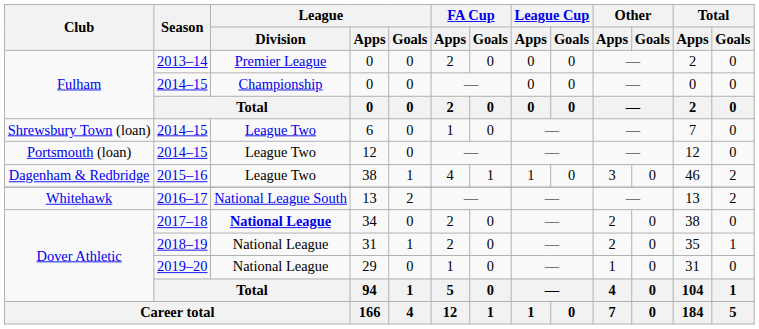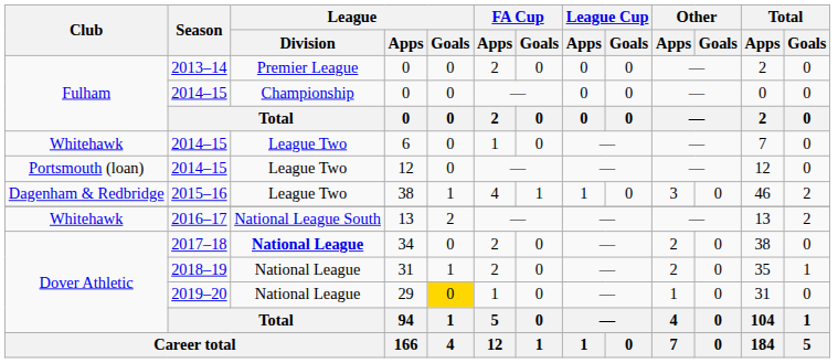 <table class="wikitable" style="text-align: center;">
 <tr>
 <th rowspan="2">Club</th>
 <th rowspan="2">Season</th>
 <th colspan="3">League</th>
 <th colspan="2"><a href='#'>FA Cup</a></th>
 <th colspan="2"><a href='#'>League Cup</a></th>
 <th colspan="2">Other</th>
 <th colspan="2">Total</th>
 </tr>
 <tr>
 <th>Division</th>
 <th>Apps</th>
 <th>Goals</th>
 <th>Apps</th>
 <th>Goals</th>
 <th>Apps</th>
 <th>Goals</th>
 <th>Apps</th>
 <th>Goals</th>
 <th>Apps</th>
 <th>Goals</th>
 </tr>
 <tr>
 <td rowspan=3><a href='#'>Fulham</a></td>
 <td><a href='#'>2013–14</a></td>
 <td><a href='#'>Premier League</a></td>
 <td>0</td>
 <td>0</td>
 <td>2</td>
 <td>0</td>
 <td>0</td>
 <td>0</td>
 <td colspan="2">—</td>
 <td>2</td>
 <td>0</td>
 </tr>
 <tr>
 <td><a href='#'>2014–15</a></td>
 <td><a href='#'>Championship</a></td>
 <td>0</td>
 <td>0</td>
 <td colspan="2">—</td>
 <td>0</td>
 <td>0</td>
 <td colspan="2">—</td>
 <td>0</td>
 <td>0</td>
 </tr>
 <tr>
 <th colspan=2>Total</th>
 <th>0</th>
 <th>0</th>
 <th>2</th>
 <th>0</th>
 <th>0</th>
 <th>0</th>
 <th colspan="2">—</th>
 <th>2</th>
 <th>0</th>
 </tr>
 <tr>
-<td><a href='#'>Shrewsbury Town</a> (loan)</td>
+<td><a href='#'>Whitehawk</a></td>
 <td><a href='#'>2014–15</a></td>
 <td><a href='#'>League Two</a></td>
 <td>6</td>
 <td>0</td>
 <td>1</td>
 <td>0</td>
 <td colspan="2">—</td>
 <td colspan="2">—</td>
 <td>7</td>
 <td>0</td>
 </tr>
 <tr>
 <td><a href='#'>Portsmouth</a> (loan)</td>
 <td><a href='#'>2014–15</a></td>
 <td>League Two</td>
 <td>12</td>
 <td>0</td>
 <td colspan="2">—</td>
 <td colspan="2">—</td>
 <td colspan="2">—</td>
 <td>12</td>
 <td>0</td>
 </tr>
 <tr>
 <td><a href='#'>Dagenham & Redbridge</a></td>
 <td><a href='#'>2015–16</a></td>
 <td>League Two</td>
 <td>38</td>
 <td>1</td>
 <td>4</td>
 <td>1</td>
 <td>1</td>
 <td>0</td>
 <td>3</td>
 <td>0</td>
 <td>46</td>
 <td>2</td>
 </tr>
 <tr>
 </tr>
 <tr>
 <td><a href='#'>Whitehawk</a></td>
 <td><a href='#'>2016–17</a></td>
 <td><a href='#'>National League South</a></td>
 <td>13</td>
 <td>2</td>
 <td colspan="2">—</td>
 <td colspan="2">—</td>
 <td colspan="2">—</td>
 <td>13</td>
 <td>2</td>
 </tr>
 <tr>
 <td rowspan=4><a href='#'>Dover Athletic</a></td>
 <td><a href='#'>2017–18</a></td>
 <td><strong><a href='#'>National League</a></strong></td>
 <td>34</td>
 <td>0</td>
 <td>2</td>
 <td>0</td>
 <td colspan="2">—</td>
 <td>2</td>
 <td>0</td>
 <td>38</td>
 <td>0</td>
 </tr>
 <tr>
 <td><a href='#'>2018–19</a></td>
 <td>National League</td>
 <td>31</td>
 <td>1</td>
 <td>2</td>
 <td>0</td>
 <td colspan="2">—</td>
 <td>2</td>
 <td>0</td>
 <td>35</td>
 <td>1</td>
 </tr>
 <tr>
 <td><a href='#'>2019–20</a></td>
 <td>National League</td>
 <td>29</td>
-<td>0</td>
+<td style="background: gold;">0</td>
 <td>1</td>
 <td>0</td>
 <td colspan="2">—</td>
 <td>1</td>
 <td>0</td>
 <td>31</td>
 <td>0</td>
 </tr>
 <tr>
 <th colspan=2>Total</th>
 <th>94</th>
 <th>1</th>
 <th>5</th>
 <th>0</th>
 <th colspan="2">—</th>
 <th>4</th>
 <th>0</th>
 <th>104</th>
 <th>1</th>
 </tr>
 <tr>
 <th colspan="3">Career total</th>
 <th>166</th>
 <th>4</th>
 <th>12</th>
 <th>1</th>
 <th>1</th>
 <th>0</th>
 <th>7</th>
 <th>0</th>
 <th>184</th>
 <th>5</th>
 </tr>
 </table>
